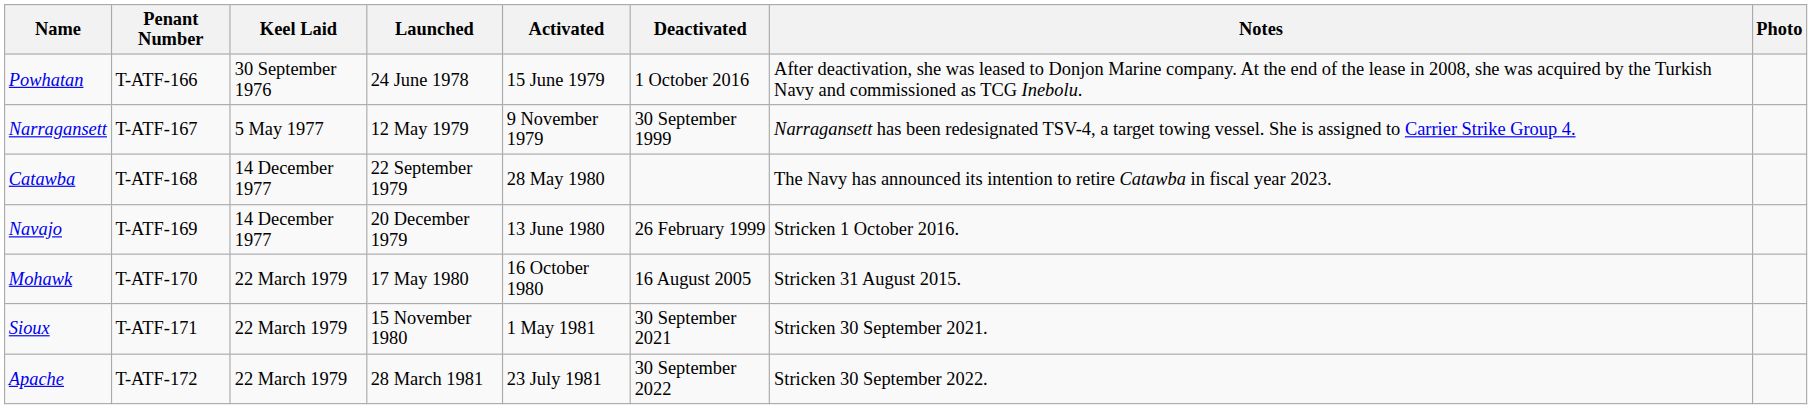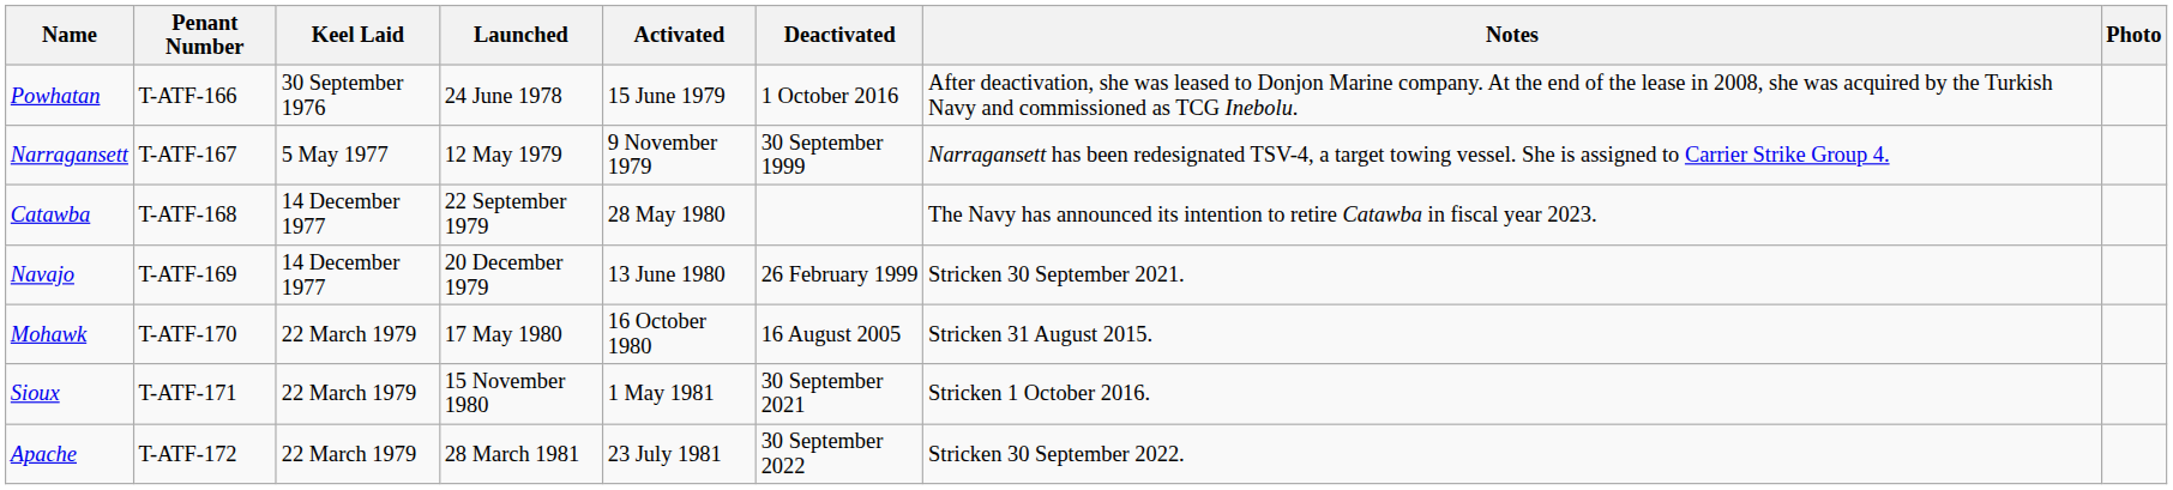 <table class="wikitable zebra">
 <tr>
 <th>Name</th>
 <th>Penant Number</th>
 <th>Keel Laid</th>
 <th>Launched</th>
 <th>Activated</th>
 <th>Deactivated</th>
 <th>Notes</th>
 <th>Photo</th>
 </tr>
 <tr>
 <td><em><a href='#'>Powhatan</a></em></td>
 <td>T-ATF-166</td>
 <td>30  September 1976</td>
 <td>24 June 1978</td>
 <td>15 June 1979</td>
 <td>1 October 2016</td>
 <td>After deactivation, she was leased to Donjon Marine company.  At the end of the lease in 2008, she was acquired by the Turkish Navy and commissioned as TCG <em>Inebolu</em>.</td>
 <td></td>
 </tr>
 <tr>
 <td><em><a href='#'>Narragansett</a></em></td>
 <td>T-ATF-167</td>
 <td>5 May 1977</td>
 <td>12 May 1979</td>
 <td>9  November 1979</td>
 <td>30 September 1999</td>
 <td><em>Narragansett</em> has been redesignated TSV-4, a target towing vessel.  She is assigned to <a href='#'>Carrier Strike Group 4.</a></td>
 <td></td>
 </tr>
 <tr>
 <td><em><a href='#'>Catawba</a></em> </td>
 <td>T-ATF-168</td>
 <td>14  December 1977</td>
 <td>22 September 1979</td>
 <td>28 May 1980</td>
 <td></td>
 <td>The Navy has announced its intention to retire <em>Catawba</em> in fiscal year 2023.</td>
 <td></td>
 </tr>
 <tr>
 <td><em><a href='#'>Navajo</a></em> </td>
 <td>T-ATF-169</td>
 <td>14 December 1977</td>
 <td>20 December 1979</td>
 <td>13 June 1980</td>
 <td>26 February 1999</td>
-<td>Stricken 1 October 2016.</td>
+<td>Stricken 30 September 2021.</td>
 <td></td>
 </tr>
 <tr>
 <td><em><a href='#'>Mohawk</a></em> </td>
 <td>T-ATF-170</td>
 <td>22 March 1979</td>
 <td>17 May 1980</td>
 <td>16 October 1980</td>
 <td>16 August 2005</td>
 <td>Stricken 31 August 2015.</td>
 <td></td>
 </tr>
 <tr>
 <td><em><a href='#'>Sioux</a></em> </td>
 <td>T-ATF-171</td>
 <td>22 March 1979</td>
 <td>15 November 1980</td>
 <td>1 May 1981</td>
 <td>30 September 2021</td>
-<td>Stricken 30 September 2021.</td>
+<td>Stricken 1 October 2016.</td>
 <td></td>
 </tr>
 <tr>
 <td><em><a href='#'>Apache</a></em> </td>
 <td>T-ATF-172</td>
 <td>22 March 1979</td>
 <td>28 March 1981</td>
 <td>23 July 1981</td>
 <td>30 September 2022</td>
 <td>Stricken 30 September 2022.</td>
 <td></td>
 </tr>
 </table>
